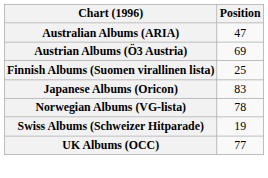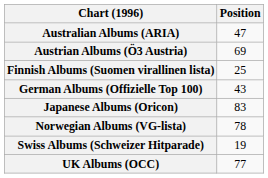 <table class="wikitable sortable plainrowheaders" style="text-align:center">
 <tr>
 <th scope="col">Chart (1996)</th>
 <th scope="col">Position</th>
 </tr>
 <tr>
 <th scope="row">Australian Albums (ARIA)</th>
 <td>47</td>
 </tr>
 <tr>
 <th scope="row">Austrian Albums (Ö3 Austria)</th>
 <td>69</td>
 </tr>
 <tr>
 <th scope="row">Finnish Albums (Suomen virallinen lista)</th>
 <td>25</td>
 </tr>
 <tr>
+<th scope="row">German Albums (Offizielle Top 100)</th>
+<td>43</td>
+</tr>
+<tr>
 <th scope="row">Japanese Albums (Oricon)</th>
 <td>83</td>
 </tr>
 <tr>
 <th scope="row">Norwegian Albums (VG-lista)</th>
 <td>78</td>
 </tr>
 <tr>
 <th scope="row">Swiss Albums (Schweizer Hitparade)</th>
 <td>19</td>
 </tr>
 <tr>
 <th scope="row">UK Albums (OCC)</th>
 <td>77</td>
 </tr>
 </table>
